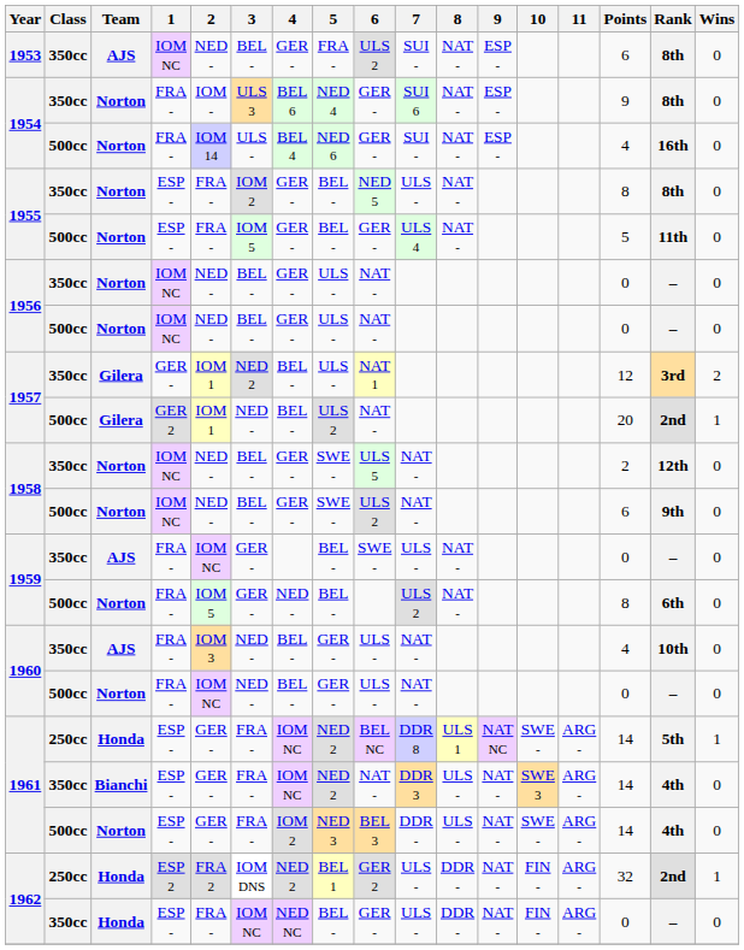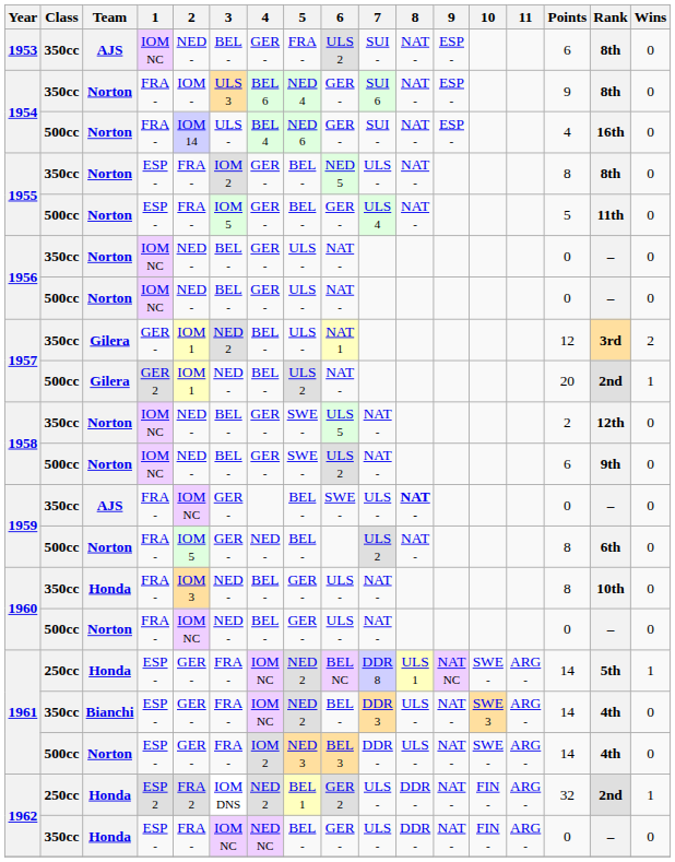 <table class="wikitable" style="text-align:center; font-size:95%">
 <tr>
 <th>Year</th>
 <th>Class</th>
 <th>Team</th>
 <th>1</th>
 <th>2</th>
 <th>3</th>
 <th>4</th>
 <th>5</th>
 <th>6</th>
 <th>7</th>
 <th>8</th>
 <th>9</th>
 <th>10</th>
 <th>11</th>
 <th>Points</th>
 <th>Rank</th>
 <th>Wins</th>
 </tr>
 <tr>
 <th><a href='#'>1953</a></th>
 <th>350cc</th>
 <th><a href='#'>AJS</a></th>
 <td style="background:#EFCFFF;"><a href='#'>IOM</a><br><small>NC</small></td>
 <td><a href='#'>NED</a><br><small>-</small></td>
 <td><a href='#'>BEL</a><br><small>-</small></td>
 <td><a href='#'>GER</a><br><small>-</small></td>
 <td><a href='#'>FRA</a><br><small>-</small></td>
 <td style="background:#DFDFDF;"><a href='#'>ULS</a><br><small>2</small></td>
 <td><a href='#'>SUI</a><br><small>-</small></td>
 <td><a href='#'>NAT</a><br><small>-</small></td>
 <td><a href='#'>ESP</a><br><small>-</small></td>
 <td></td>
 <td></td>
 <td>6</td>
 <th>8th</th>
 <td>0</td>
 </tr>
 <tr>
 <th rowspan=2><a href='#'>1954</a></th>
 <th>350cc</th>
 <th><a href='#'>Norton</a></th>
 <td><a href='#'>FRA</a><br><small>-</small></td>
 <td><a href='#'>IOM</a><br><small>-</small></td>
 <td style="background:#FFDF9F;"><a href='#'>ULS</a><br><small>3</small></td>
 <td style="background:#DFFFDF;"><a href='#'>BEL</a><br><small>6</small></td>
 <td style="background:#DFFFDF;"><a href='#'>NED</a><br><small>4</small></td>
 <td><a href='#'>GER</a><br><small>-</small></td>
 <td style="background:#DFFFDF;"><a href='#'>SUI</a><br><small>6</small></td>
 <td><a href='#'>NAT</a><br><small>-</small></td>
 <td><a href='#'>ESP</a><br><small>-</small></td>
 <td></td>
 <td></td>
 <td>9</td>
 <th>8th</th>
 <td>0</td>
 </tr>
 <tr>
 <th>500cc</th>
 <th><a href='#'>Norton</a></th>
 <td><a href='#'>FRA</a><br><small>-</small></td>
 <td style="background:#CFCFFF;"><a href='#'>IOM</a><br><small>14</small></td>
 <td><a href='#'>ULS</a><br><small>-</small></td>
 <td style="background:#DFFFDF;"><a href='#'>BEL</a><br><small>4</small></td>
 <td style="background:#DFFFDF;"><a href='#'>NED</a><br><small>6</small></td>
 <td><a href='#'>GER</a><br><small>-</small></td>
 <td><a href='#'>SUI</a><br><small>-</small></td>
 <td><a href='#'>NAT</a><br><small>-</small></td>
 <td><a href='#'>ESP</a><br><small>-</small></td>
 <td></td>
 <td></td>
 <td>4</td>
 <th>16th</th>
 <td>0</td>
 </tr>
 <tr>
 <th rowspan=2><a href='#'>1955</a></th>
 <th>350cc</th>
 <th><a href='#'>Norton</a></th>
 <td><a href='#'>ESP</a><br><small>-</small></td>
 <td><a href='#'>FRA</a><br><small>-</small></td>
 <td style="background:#DFDFDF;"><a href='#'>IOM</a><br><small>2</small></td>
 <td><a href='#'>GER</a><br><small>-</small></td>
 <td><a href='#'>BEL</a><br><small>-</small></td>
 <td style="background:#DFFFDF;"><a href='#'>NED</a><br><small>5</small></td>
 <td><a href='#'>ULS</a><br><small>-</small></td>
 <td><a href='#'>NAT</a><br><small>-</small></td>
 <td></td>
 <td></td>
 <td></td>
 <td>8</td>
 <th>8th</th>
 <td>0</td>
 </tr>
 <tr>
 <th>500cc</th>
 <th><a href='#'>Norton</a></th>
 <td><a href='#'>ESP</a><br><small>-</small></td>
 <td><a href='#'>FRA</a><br><small>-</small></td>
 <td style="background:#DFFFDF;"><a href='#'>IOM</a><br><small>5</small></td>
 <td><a href='#'>GER</a><br><small>-</small></td>
 <td><a href='#'>BEL</a><br><small>-</small></td>
 <td><a href='#'>GER</a><br><small>-</small></td>
 <td style="background:#DFFFDF;"><a href='#'>ULS</a><br><small>4</small></td>
 <td><a href='#'>NAT</a><br><small>-</small></td>
 <td></td>
 <td></td>
 <td></td>
 <td>5</td>
 <th>11th</th>
 <td>0</td>
 </tr>
 <tr>
 <th rowspan=2><a href='#'>1956</a></th>
 <th>350cc</th>
 <th><a href='#'>Norton</a></th>
 <td style="background:#EFCFFF;"><a href='#'>IOM</a><br><small>NC</small></td>
 <td><a href='#'>NED</a><br><small>-</small></td>
 <td><a href='#'>BEL</a><br><small>-</small></td>
 <td><a href='#'>GER</a><br><small>-</small></td>
 <td><a href='#'>ULS</a><br><small>-</small></td>
 <td><a href='#'>NAT</a><br><small>-</small></td>
 <td></td>
 <td></td>
 <td></td>
 <td></td>
 <td></td>
 <td>0</td>
 <th>–</th>
 <td>0</td>
 </tr>
 <tr>
 <th>500cc</th>
 <th><a href='#'>Norton</a></th>
 <td style="background:#EFCFFF;"><a href='#'>IOM</a><br><small>NC</small></td>
 <td><a href='#'>NED</a><br><small>-</small></td>
 <td><a href='#'>BEL</a><br><small>-</small></td>
 <td><a href='#'>GER</a><br><small>-</small></td>
 <td><a href='#'>ULS</a><br><small>-</small></td>
 <td><a href='#'>NAT</a><br><small>-</small></td>
 <td></td>
 <td></td>
 <td></td>
 <td></td>
 <td></td>
 <td>0</td>
 <th>–</th>
 <td>0</td>
 </tr>
 <tr>
 <th rowspan=2><a href='#'>1957</a></th>
 <th>350cc</th>
 <th><a href='#'>Gilera</a></th>
 <td><a href='#'>GER</a><br><small>-</small></td>
 <td style="background:#FFFFBF;"><a href='#'>IOM</a><br><small>1</small></td>
 <td style="background:#DFDFDF;"><a href='#'>NED</a><br><small>2</small></td>
 <td><a href='#'>BEL</a><br><small>-</small></td>
 <td><a href='#'>ULS</a><br><small>-</small></td>
 <td style="background:#FFFFBF;"><a href='#'>NAT</a><br><small>1</small></td>
 <td></td>
 <td></td>
 <td></td>
 <td></td>
 <td></td>
 <td>12</td>
 <td style="background:#FFDF9F;"><strong>3rd</strong></td>
 <td>2</td>
 </tr>
 <tr>
 <th>500cc</th>
 <th><a href='#'>Gilera</a></th>
 <td style="background:#DFDFDF;"><a href='#'>GER</a><br><small>2</small></td>
 <td style="background:#FFFFBF;"><a href='#'>IOM</a><br><small>1</small></td>
 <td><a href='#'>NED</a><br><small>-</small></td>
 <td><a href='#'>BEL</a><br><small>-</small></td>
 <td style="background:#DFDFDF;"><a href='#'>ULS</a><br><small>2</small></td>
 <td><a href='#'>NAT</a><br><small>-</small></td>
 <td></td>
 <td></td>
 <td></td>
 <td></td>
 <td></td>
 <td>20</td>
 <td style="background:#DFDFDF;"><strong>2nd</strong></td>
 <td>1</td>
 </tr>
 <tr>
 <th rowspan=2><a href='#'>1958</a></th>
 <th>350cc</th>
 <th><a href='#'>Norton</a></th>
 <td style="background:#EFCFFF;"><a href='#'>IOM</a><br><small>NC</small></td>
 <td><a href='#'>NED</a><br><small>-</small></td>
 <td><a href='#'>BEL</a><br><small>-</small></td>
 <td><a href='#'>GER</a><br><small>-</small></td>
 <td><a href='#'>SWE</a><br><small>-</small></td>
 <td style="background:#DFFFDF;"><a href='#'>ULS</a><br><small>5</small></td>
 <td><a href='#'>NAT</a><br><small>-</small></td>
 <td></td>
 <td></td>
 <td></td>
 <td></td>
 <td>2</td>
 <th>12th</th>
 <td>0</td>
 </tr>
 <tr>
 <th>500cc</th>
 <th><a href='#'>Norton</a></th>
 <td style="background:#EFCFFF;"><a href='#'>IOM</a><br><small>NC</small></td>
 <td><a href='#'>NED</a><br><small>-</small></td>
 <td><a href='#'>BEL</a><br><small>-</small></td>
 <td><a href='#'>GER</a><br><small>-</small></td>
 <td><a href='#'>SWE</a><br><small>-</small></td>
 <td style="background:#DFDFDF;"><a href='#'>ULS</a><br><small>2</small></td>
 <td><a href='#'>NAT</a><br><small>-</small></td>
 <td></td>
 <td></td>
 <td></td>
 <td></td>
 <td>6</td>
 <th>9th</th>
 <td>0</td>
 </tr>
 <tr>
 <th rowspan=2><a href='#'>1959</a></th>
 <th>350cc</th>
 <th><a href='#'>AJS</a></th>
 <td><a href='#'>FRA</a><br><small>-</small></td>
 <td style="background:#EFCFFF;"><a href='#'>IOM</a><br><small>NC</small></td>
 <td><a href='#'>GER</a><br><small>-</small></td>
 <td></td>
 <td><a href='#'>BEL</a><br><small>-</small></td>
 <td><a href='#'>SWE</a><br><small>-</small></td>
 <td><a href='#'>ULS</a><br><small>-</small></td>
-<td><a href='#'>NAT</a><br><small>-</small></td>
+<td><strong><a href='#'>NAT</a><br><small>-</small></strong></td>
 <td></td>
 <td></td>
 <td></td>
 <td>0</td>
 <th>–</th>
 <td>0</td>
 </tr>
 <tr>
 <th>500cc</th>
 <th><a href='#'>Norton</a></th>
 <td><a href='#'>FRA</a><br><small>-</small></td>
 <td style="background:#DFFFDF;"><a href='#'>IOM</a><br><small>5</small></td>
 <td><a href='#'>GER</a><br><small>-</small></td>
 <td><a href='#'>NED</a><br><small>-</small></td>
 <td><a href='#'>BEL</a><br><small>-</small></td>
 <td></td>
 <td style="background:#DFDFDF;"><a href='#'>ULS</a><br><small>2</small></td>
 <td><a href='#'>NAT</a><br><small>-</small></td>
 <td></td>
 <td></td>
 <td></td>
 <td>8</td>
 <th>6th</th>
 <td>0</td>
 </tr>
 <tr>
 <th rowspan=2><a href='#'>1960</a></th>
 <th>350cc</th>
-<th><a href='#'>AJS</a></th>
+<th><a href='#'>Honda</a></th>
 <td><a href='#'>FRA</a><br><small>-</small></td>
 <td style="background:#FFDF9F;"><a href='#'>IOM</a><br><small>3</small></td>
 <td><a href='#'>NED</a><br><small>-</small></td>
 <td><a href='#'>BEL</a><br><small>-</small></td>
 <td><a href='#'>GER</a><br><small>-</small></td>
 <td><a href='#'>ULS</a><br><small>-</small></td>
 <td><a href='#'>NAT</a><br><small>-</small></td>
 <td></td>
 <td></td>
 <td></td>
 <td></td>
-<td>4</td>
+<td>8</td>
 <th>10th</th>
 <td>0</td>
 </tr>
 <tr>
 <th>500cc</th>
 <th><a href='#'>Norton</a></th>
 <td><a href='#'>FRA</a><br><small>-</small></td>
 <td style="background:#EFCFFF;"><a href='#'>IOM</a><br><small>NC</small></td>
 <td><a href='#'>NED</a><br><small>-</small></td>
 <td><a href='#'>BEL</a><br><small>-</small></td>
 <td><a href='#'>GER</a><br><small>-</small></td>
 <td><a href='#'>ULS</a><br><small>-</small></td>
 <td><a href='#'>NAT</a><br><small>-</small></td>
 <td></td>
 <td></td>
 <td></td>
 <td></td>
 <td>0</td>
 <th>–</th>
 <td>0</td>
 </tr>
 <tr>
 <th rowspan=3><a href='#'>1961</a></th>
 <th>250cc</th>
 <th><a href='#'>Honda</a></th>
 <td><a href='#'>ESP</a><br><small>-</small></td>
 <td><a href='#'>GER</a><br><small>-</small></td>
 <td><a href='#'>FRA</a><br><small>-</small></td>
 <td style="background:#efcfff;"><a href='#'>IOM</a><br><small>NC</small></td>
 <td style="background:#DFDFDF;"><a href='#'>NED</a><br><small>2</small></td>
 <td style="background:#efcfff;"><a href='#'>BEL</a><br><small>NC</small></td>
 <td style="background:#CFCFFF;"><a href='#'>DDR</a><br><small>8</small></td>
 <td style="background:#FFFFBF;"><a href='#'>ULS</a><br><small>1</small></td>
 <td style="background:#efcfff;"><a href='#'>NAT</a><br><small>NC</small></td>
 <td><a href='#'>SWE</a><br><small>-</small></td>
 <td><a href='#'>ARG</a><br><small>-</small></td>
 <td>14</td>
 <th>5th</th>
 <td>1</td>
 </tr>
 <tr>
 <th>350cc</th>
 <th><a href='#'>Bianchi</a></th>
 <td><a href='#'>ESP</a><br><small>-</small></td>
 <td><a href='#'>GER</a><br><small>-</small></td>
 <td><a href='#'>FRA</a><br><small>-</small></td>
 <td style="background:#EFCFFF;"><a href='#'>IOM</a><br><small>NC</small></td>
 <td style="background:#DFDFDF;"><a href='#'>NED</a><br><small>2</small></td>
-<td><a href='#'>NAT</a><br><small>-</small></td>
+<td><a href='#'>BEL</a><br><small>-</small></td>
 <td style="background:#FFDF9F;"><a href='#'>DDR</a><br><small>3</small></td>
 <td><a href='#'>ULS</a><br><small>-</small></td>
 <td><a href='#'>NAT</a><br><small>-</small></td>
 <td style="background:#FFDF9F;"><a href='#'>SWE</a><br><small>3</small></td>
 <td><a href='#'>ARG</a><br><small>-</small></td>
 <td>14</td>
 <th>4th</th>
 <td>0</td>
 </tr>
 <tr>
 <th>500cc</th>
 <th><a href='#'>Norton</a></th>
 <td><a href='#'>ESP</a><br><small>-</small></td>
 <td><a href='#'>GER</a><br><small>-</small></td>
 <td><a href='#'>FRA</a><br><small>-</small></td>
 <td style="background:#DFDFDF;"><a href='#'>IOM</a><br><small>2</small></td>
 <td style="background:#FFDF9F;"><a href='#'>NED</a><br><small>3</small></td>
 <td style="background:#FFDF9F;"><a href='#'>BEL</a><br><small>3</small></td>
 <td><a href='#'>DDR</a><br><small>-</small></td>
 <td><a href='#'>ULS</a><br><small>-</small></td>
 <td><a href='#'>NAT</a><br><small>-</small></td>
 <td><a href='#'>SWE</a><br><small>-</small></td>
 <td><a href='#'>ARG</a><br><small>-</small></td>
 <td>14</td>
 <th>4th</th>
 <td>0</td>
 </tr>
 <tr>
 <th rowspan=2><a href='#'>1962</a></th>
 <th>250cc</th>
 <th><a href='#'>Honda</a></th>
 <td style="background:#DFDFDF;"><a href='#'>ESP</a><br><small>2</small></td>
 <td style="background:#DFDFDF;"><a href='#'>FRA</a><br><small>2</small></td>
 <td style="background:#ffffff;"><a href='#'>IOM</a><br><small>DNS</small></td>
 <td style="background:#DFDFDF;"><a href='#'>NED</a><br><small>2</small></td>
 <td style="background:#FFFFBF;"><a href='#'>BEL</a><br><small>1</small></td>
 <td style="background:#DFDFDF;"><a href='#'>GER</a><br><small>2</small></td>
 <td><a href='#'>ULS</a><br><small>-</small></td>
 <td><a href='#'>DDR</a><br><small>-</small></td>
 <td><a href='#'>NAT</a><br><small>-</small></td>
 <td><a href='#'>FIN</a><br><small>-</small></td>
 <td><a href='#'>ARG</a><br><small>-</small></td>
 <td>32</td>
 <td style="background:#DFDFDF;"><strong>2nd</strong></td>
 <td>1</td>
 </tr>
 <tr>
 <th>350cc</th>
 <th><a href='#'>Honda</a></th>
 <td><a href='#'>ESP</a><br><small>-</small></td>
 <td><a href='#'>FRA</a><br><small>-</small></td>
 <td style="background:#efcfff;"><a href='#'>IOM</a><br><small>NC</small></td>
 <td style="background:#efcfff;"><a href='#'>NED</a><br><small>NC</small></td>
 <td><a href='#'>BEL</a><br><small>-</small></td>
 <td><a href='#'>GER</a><br><small>-</small></td>
 <td><a href='#'>ULS</a><br><small>-</small></td>
 <td><a href='#'>DDR</a><br><small>-</small></td>
 <td><a href='#'>NAT</a><br><small>-</small></td>
 <td><a href='#'>FIN</a><br><small>-</small></td>
 <td><a href='#'>ARG</a><br><small>-</small></td>
 <td>0</td>
 <th>–</th>
 <td>0</td>
 </tr>
 <tr>
 </tr>
 </table>
